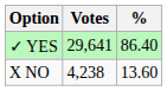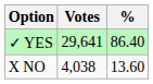 <table class="wikitable">
 <tr>
 <th>Option</th>
 <th>Votes</th>
 <th>%</th>
 </tr>
 <tr>
 <td style=background:#bbf8be>✓ YES</td>
 <td style=background:#bbf8be>29,641</td>
 <td style=background:#bbf8be>86.40</td>
 </tr>
 <tr>
 <td>X NO</td>
-<td>4,238</td>
+<td>4,038</td>
 <td>13.60</td>
 </tr>
 </table>
